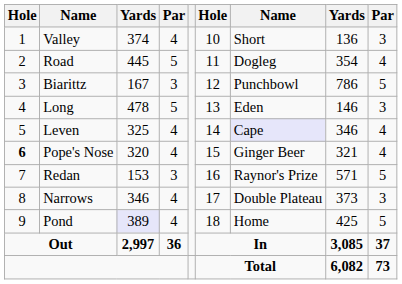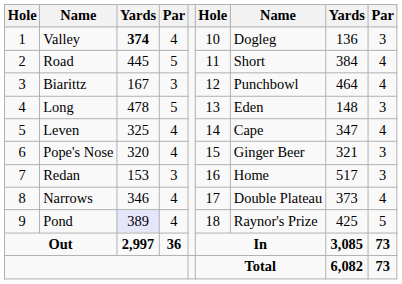 <table class=wikitable>
 <tr>
 <th>Hole</th>
 <th>Name</th>
 <th>Yards</th>
 <th>Par</th>
 <th></th>
 <th>Hole</th>
 <th>Name</th>
 <th>Yards</th>
 <th>Par</th>
 </tr>
 <tr>
 <td align=center>1</td>
 <td>Valley</td>
-<td align=center>374</td>
+<td align=center><strong>374</strong></td>
 <td align=center>4</td>
 <td rowspan=10></td>
 <td align=center>10</td>
-<td>Short</td>
+<td>Dogleg</td>
 <td align=center>136</td>
 <td align=center>3</td>
 </tr>
 <tr>
 <td align=center>2</td>
 <td>Road</td>
 <td align=center>445</td>
 <td align=center>5</td>
 <td align=center>11</td>
-<td>Dogleg</td>
-<td align=center>354</td>
+<td>Short</td>
+<td align=center>384</td>
 <td align=center>4</td>
 </tr>
 <tr>
 <td align=center>3</td>
 <td>Biarittz</td>
 <td align=center>167</td>
 <td align=center>3</td>
 <td align=center>12</td>
 <td>Punchbowl</td>
-<td align=center>786</td>
-<td align=center>5</td>
+<td align=center>464</td>
+<td align=center>4</td>
 </tr>
 <tr>
 <td align=center>4</td>
 <td>Long</td>
 <td align=center>478</td>
 <td align=center>5</td>
 <td align=center>13</td>
 <td>Eden</td>
-<td align=center>146</td>
+<td align=center>148</td>
 <td align=center>3</td>
 </tr>
 <tr>
 <td align=center>5</td>
 <td>Leven</td>
 <td align=center>325</td>
 <td align=center>4</td>
 <td align=center>14</td>
-<td style="background: lavender;">Cape</td>
-<td align=center>346</td>
+<td>Cape</td>
+<td align=center>347</td>
 <td align=center>4</td>
 </tr>
 <tr>
-<td align=center><strong>6</strong></td>
+<td align=center>6</td>
 <td>Pope's Nose</td>
 <td align=center>320</td>
 <td align=center>4</td>
 <td align=center>15</td>
 <td>Ginger Beer</td>
 <td align=center>321</td>
-<td align=center>4</td>
+<td align=center>3</td>
 </tr>
 <tr>
 <td align=center>7</td>
 <td>Redan</td>
 <td align=center>153</td>
 <td align=center>3</td>
 <td align=center>16</td>
-<td>Raynor's Prize</td>
-<td align=center>571</td>
-<td align=center>5</td>
+<td>Home</td>
+<td align=center>517</td>
+<td align=center>3</td>
 </tr>
 <tr>
 <td align=center>8</td>
 <td>Narrows</td>
 <td align=center>346</td>
 <td align=center>4</td>
 <td align=center>17</td>
 <td>Double Plateau</td>
 <td align=center>373</td>
-<td align=center>3</td>
+<td align=center>4</td>
 </tr>
 <tr>
 <td align=center>9</td>
 <td>Pond</td>
 <td align=center style="background: lavender;">389</td>
 <td align=center>4</td>
 <td align=center>18</td>
-<td>Home</td>
+<td>Raynor's Prize</td>
 <td align=center>425</td>
 <td align=center>5</td>
 </tr>
 <tr>
 <td colspan=2 align=center><strong>Out</strong></td>
 <td align=center><strong>2,997</strong></td>
 <td align=center><strong>36</strong></td>
 <td colspan=2 align=center><strong>In</strong></td>
 <td align=center><strong>3,085</strong></td>
-<td align=center><strong>37</strong></td>
+<td align=center><strong>73</strong></td>
 </tr>
 <tr>
 <td colspan="4"></td>
 <td></td>
 <td colspan="2" align=center><strong>Total</strong></td>
 <td align=center><strong>6,082</strong></td>
 <td align=center><strong>73</strong></td>
 </tr>
 </table>
